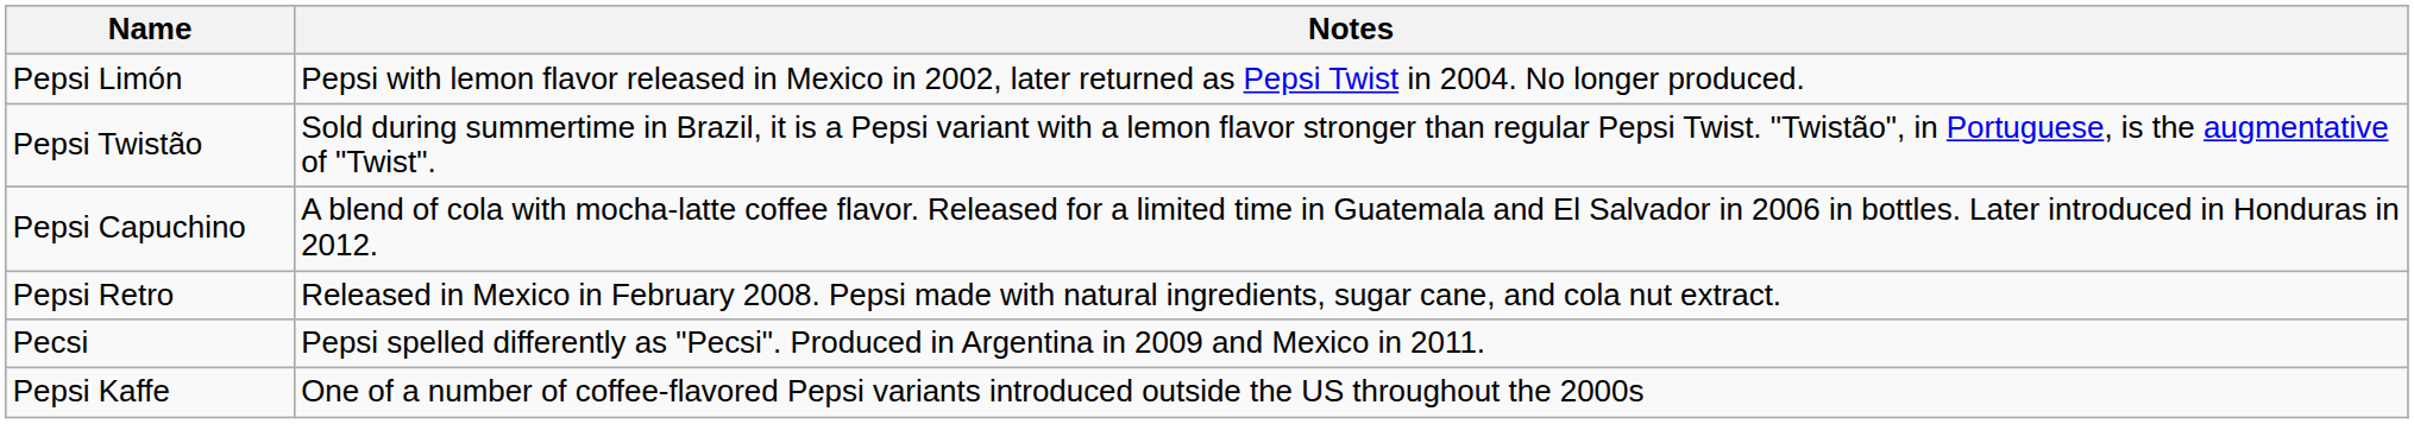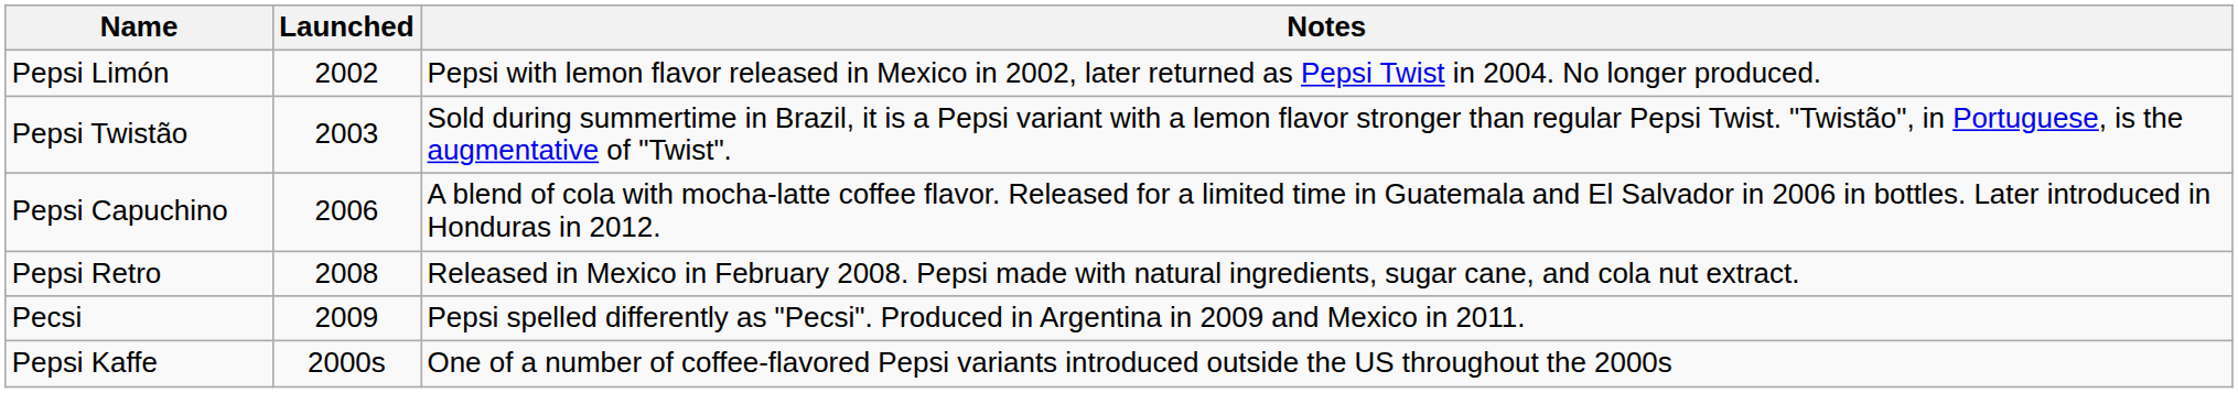 <table class="wikitable">
 <tr>
 <th width=12%>Name</th>
+<th>Launched</th>
 <th>Notes</th>
 </tr>
 <tr>
 <td>Pepsi Limón</td>
+<td style="text-align:center;">2002</td>
 <td>Pepsi with lemon flavor released in Mexico in 2002, later returned as <a href='#'>Pepsi Twist</a> in 2004. No longer produced.</td>
 </tr>
 <tr>
 <td>Pepsi Twistão</td>
+<td style="text-align:center;">2003</td>
 <td>Sold during summertime in Brazil, it is a Pepsi variant with a lemon flavor stronger than regular Pepsi Twist. "Twistão", in <a href='#'>Portuguese</a>, is the <a href='#'>augmentative</a> of "Twist".</td>
 </tr>
 <tr>
 <td>Pepsi Capuchino</td>
+<td style="text-align:center;">2006</td>
 <td>A blend of cola with mocha-latte coffee flavor. Released for a limited time in Guatemala and El Salvador in 2006 in  bottles. Later introduced in Honduras in 2012.</td>
 </tr>
 <tr>
 <td>Pepsi Retro</td>
+<td style="text-align:center;">2008</td>
 <td>Released in Mexico in February 2008. Pepsi made with natural ingredients, sugar cane, and cola nut extract.</td>
 </tr>
 <tr>
 <td>Pecsi</td>
+<td style="text-align:center;">2009</td>
 <td>Pepsi spelled differently as "Pecsi". Produced in Argentina in 2009 and Mexico in 2011.</td>
 </tr>
 <tr>
 <td>Pepsi Kaffe</td>
+<td style="text-align:center;">2000s</td>
 <td>One of a number of coffee-flavored Pepsi variants introduced outside the US throughout the 2000s</td>
 </tr>
 </table>
